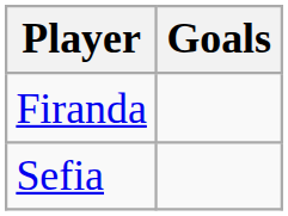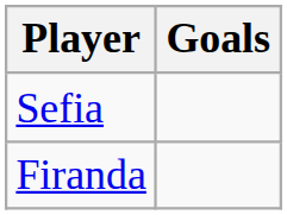 <table class="wikitable sortable" style="text-align: left;">
 <tr>
 <th>Player</th>
 <th>Goals</th>
 </tr>
 <tr>
+<td><a href='#'>Sefia</a></td>
+<td></td>
+</tr>
+<tr>
 <td><a href='#'>Firanda</a></td>
 <td></td>
 </tr>
-<tr>
-<td><a href='#'>Sefia</a></td>
-<td></td>
-</tr>
 </table>
